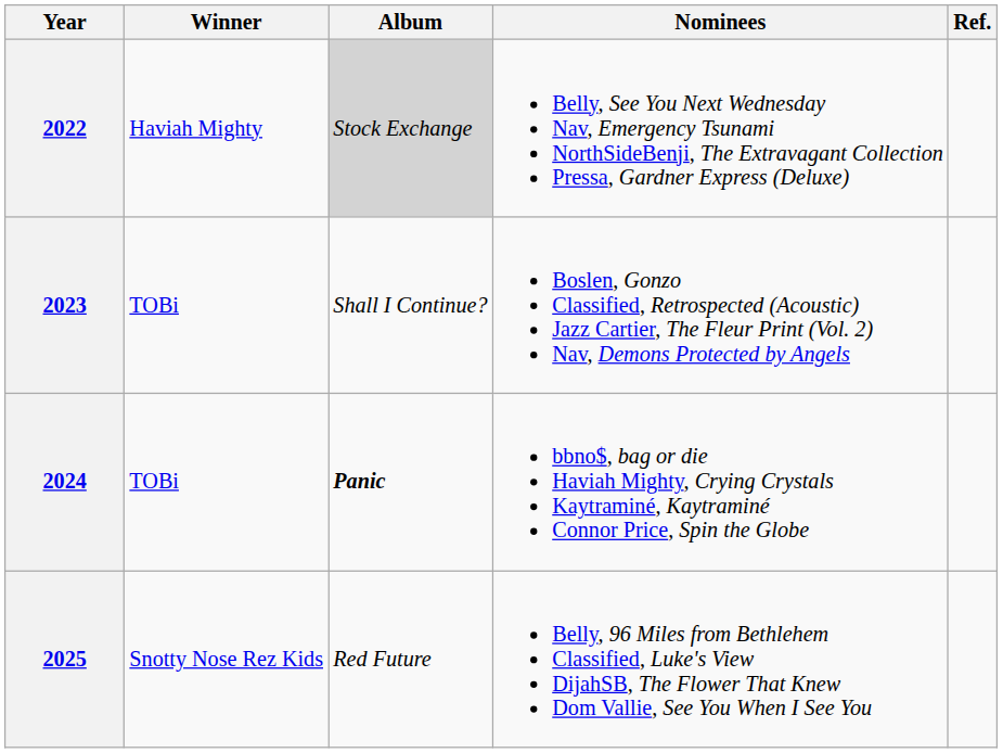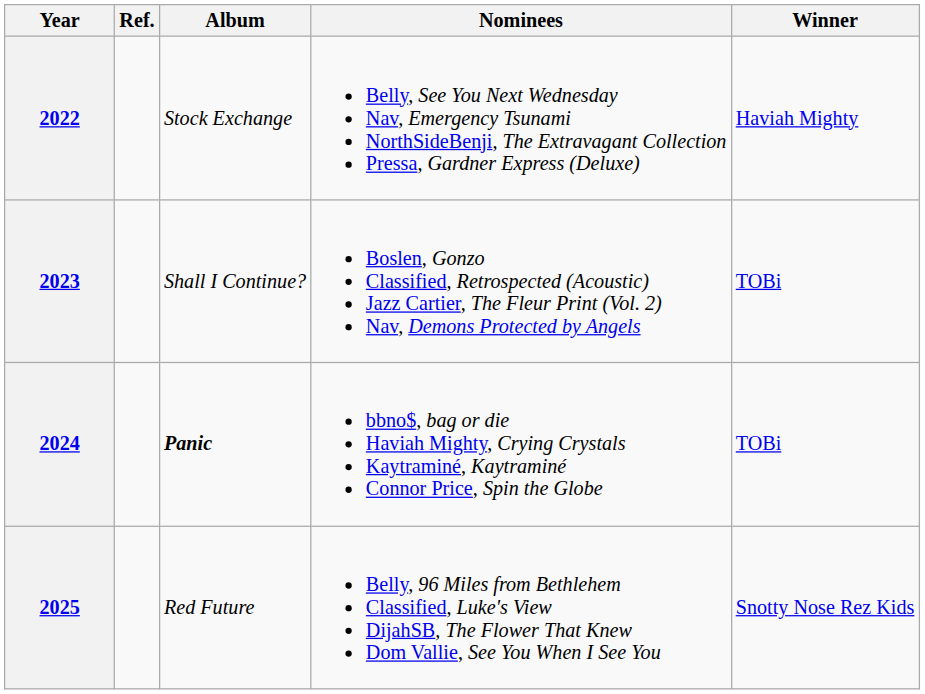 <table class="wikitable sortable">
 <tr>
 <th scope="col" style="width:5em;">Year</th>
-<th scope="col">Winner</th>
+<th scope="col" class="unsortable">Ref.</th>
 <th scope="col">Album</th>
 <th scope="col" class="unsortable">Nominees</th>
-<th scope="col" class="unsortable">Ref.</th>
+<th scope="col">Winner</th>
 </tr>
 <tr>
 <th style="text-align:center;" scope="row"><a href='#'>2022</a></th>
+<td align="center"></td>
+<td><em>Stock Exchange</em></td>
+<td><br><ul><li><a href='#'>Belly</a>, <em>See You Next Wednesday</em></li><li><a href='#'>Nav</a>, <em>Emergency Tsunami</em></li><li><a href='#'>NorthSideBenji</a>, <em>The Extravagant Collection</em></li><li><a href='#'>Pressa</a>, <em>Gardner Express (Deluxe)</em></li></ul></td>
 <td><a href='#'>Haviah Mighty</a></td>
-<td style="background: lightgrey;"><em>Stock Exchange</em></td>
-<td><br><ul><li><a href='#'>Belly</a>, <em>See You Next Wednesday</em></li><li><a href='#'>Nav</a>, <em>Emergency Tsunami</em></li><li><a href='#'>NorthSideBenji</a>, <em>The Extravagant Collection</em></li><li><a href='#'>Pressa</a>, <em>Gardner Express (Deluxe)</em></li></ul></td>
-<td align="center"></td>
 </tr>
 <tr>
 <th style="text-align:center;" scope="row"><a href='#'>2023</a></th>
-<td><a href='#'>TOBi</a></td>
+<td align="center"></td>
 <td><em>Shall I Continue?</em></td>
 <td><br><ul><li><a href='#'>Boslen</a>, <em>Gonzo</em></li><li><a href='#'>Classified</a>, <em>Retrospected (Acoustic)</em></li><li><a href='#'>Jazz Cartier</a>, <em>The Fleur Print (Vol. 2)</em></li><li><a href='#'>Nav</a>, <em><a href='#'>Demons Protected by Angels</a></em></li></ul></td>
-<td align="center"></td>
+<td><a href='#'>TOBi</a></td>
 </tr>
 <tr>
 <th scope="row"><a href='#'>2024</a></th>
-<td><a href='#'>TOBi</a></td>
+<td align="center"></td>
 <td><strong><em>Panic</em></strong></td>
 <td><br><ul><li><a href='#'>bbno$</a>, <em>bag or die</em></li><li><a href='#'>Haviah Mighty</a>, <em>Crying Crystals</em></li><li><a href='#'>Kaytraminé</a>, <em>Kaytraminé</em></li><li><a href='#'>Connor Price</a>, <em>Spin the Globe</em></li></ul></td>
-<td align="center"></td>
+<td><a href='#'>TOBi</a></td>
 </tr>
 <tr>
 <th scope="row"><a href='#'>2025</a></th>
-<td><a href='#'>Snotty Nose Rez Kids</a></td>
+<td align="center"></td>
 <td><em>Red Future</em></td>
 <td><br><ul><li><a href='#'>Belly</a>, <em>96 Miles from Bethlehem</em></li><li><a href='#'>Classified</a>, <em>Luke's View</em></li><li><a href='#'>DijahSB</a>, <em>The Flower That Knew</em></li><li><a href='#'>Dom Vallie</a>, <em>See You When I See You</em></li></ul></td>
-<td align="center"></td>
+<td><a href='#'>Snotty Nose Rez Kids</a></td>
 </tr>
 </table>
